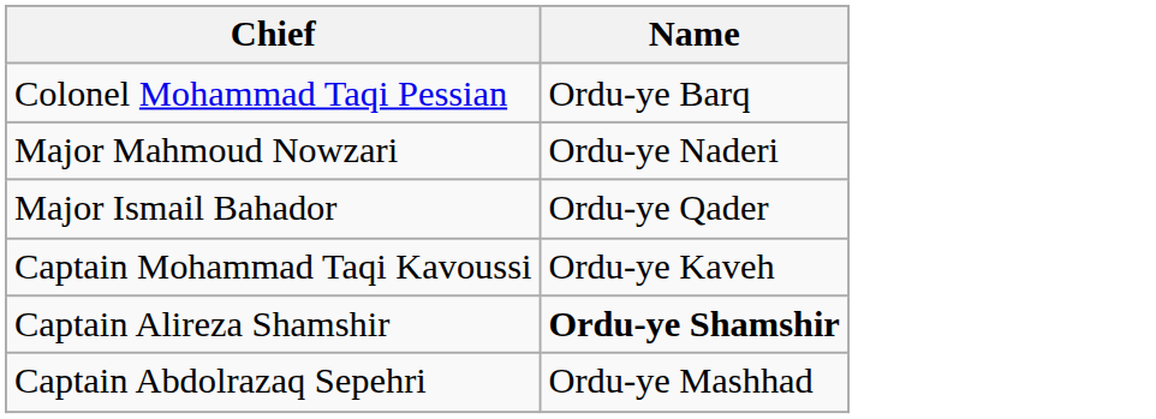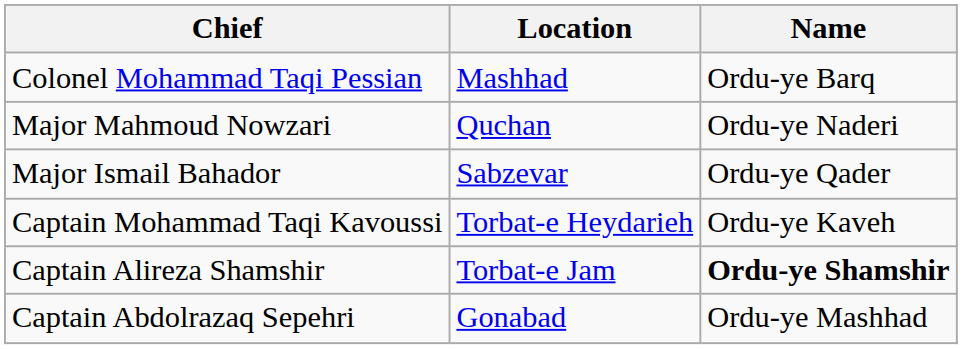 <table class="wikitable">
 <tr>
 <th>Chief</th>
+<th>Location</th>
 <th>Name</th>
 </tr>
 <tr>
 <td>Colonel <a href='#'>Mohammad Taqi Pessian</a></td>
+<td><a href='#'>Mashhad</a></td>
 <td>Ordu-ye Barq</td>
 </tr>
 <tr>
 <td>Major Mahmoud Nowzari</td>
+<td><a href='#'>Quchan</a></td>
 <td>Ordu-ye Naderi</td>
 </tr>
 <tr>
 <td>Major Ismail Bahador</td>
+<td><a href='#'>Sabzevar</a></td>
 <td>Ordu-ye Qader</td>
 </tr>
 <tr>
 <td>Captain Mohammad Taqi Kavoussi</td>
+<td><a href='#'>Torbat-e Heydarieh</a></td>
 <td>Ordu-ye Kaveh</td>
 </tr>
 <tr>
 <td>Captain Alireza Shamshir</td>
+<td><a href='#'>Torbat-e Jam</a></td>
 <td><strong>Ordu-ye Shamshir</strong></td>
 </tr>
 <tr>
 <td>Captain Abdolrazaq Sepehri</td>
+<td><a href='#'>Gonabad</a></td>
 <td>Ordu-ye Mashhad</td>
 </tr>
 </table>
